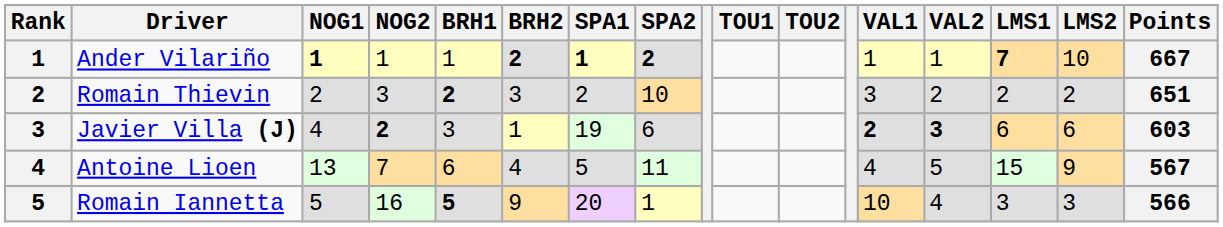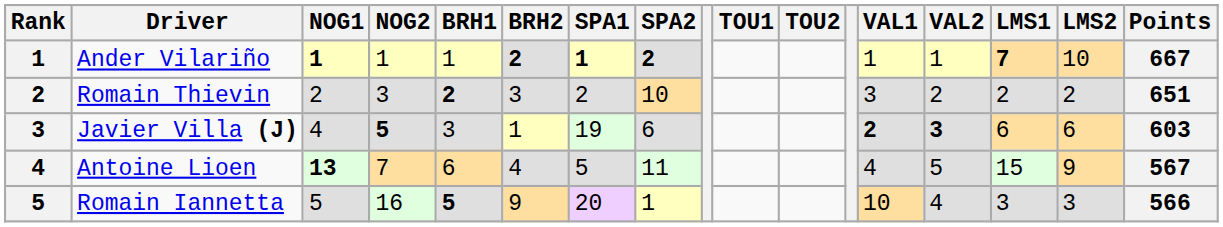 <table class="wikitable" style="font-size:85%;">
 <tr>
 <th>Rank</th>
 <th>Driver</th>
 <th>NOG1</th>
 <th>NOG2</th>
 <th>BRH1</th>
 <th>BRH2</th>
 <th>SPA1</th>
 <th>SPA2</th>
 <th rowspan=6></th>
 <th>TOU1</th>
 <th>TOU2</th>
 <th rowspan=6></th>
 <th>VAL1</th>
 <th>VAL2</th>
 <th>LMS1</th>
 <th>LMS2</th>
 <th>Points</th>
 </tr>
 <tr>
 <th>1</th>
 <td align="left"><a href='#'>Ander Vilariño</a></td>
 <td style="background:#FFFFBF;"><strong>1</strong></td>
 <td style="background:#FFFFBF;">1</td>
 <td style="background:#FFFFBF;">1</td>
 <td style="background:#DFDFDF;"><strong>2</strong></td>
 <td style="background:#FFFFBF;"><strong>1</strong></td>
 <td style="background:#DFDFDF;"><strong>2</strong></td>
 <td></td>
 <td></td>
 <td style="background:#FFFFBF;">1</td>
 <td style="background:#FFFFBF;">1</td>
 <td style="background:#FFDF9F;"><strong>7</strong></td>
 <td style="background:#FFDF9F;">10</td>
 <th>667</th>
 </tr>
 <tr>
 <th>2</th>
 <td align="left"><a href='#'>Romain Thievin</a></td>
 <td style="background:#DFDFDF;">2</td>
 <td style="background:#DFDFDF;">3</td>
 <td style="background:#DFDFDF;"><strong>2</strong></td>
 <td style="background:#DFDFDF;">3</td>
 <td style="background:#DFDFDF;">2</td>
 <td style="background:#FFDF9F;">10</td>
 <td></td>
 <td></td>
 <td style="background:#DFDFDF;">3</td>
 <td style="background:#DFDFDF;">2</td>
 <td style="background:#DFDFDF;">2</td>
 <td style="background:#DFDFDF;">2</td>
 <th>651</th>
 </tr>
 <tr>
 <th>3</th>
 <td align="left"><a href='#'>Javier Villa</a> <strong>(J)</strong></td>
 <td style="background:#DFDFDF;">4</td>
-<td style="background:#DFDFDF;"><strong>2</strong></td>
+<td style="background:#DFDFDF;"><strong>5</strong></td>
 <td style="background:#DFDFDF;">3</td>
 <td style="background:#FFFFBF;">1</td>
 <td style="background:#DFFFDF;">19</td>
 <td style="background:#DFDFDF;">6</td>
 <td></td>
 <td></td>
 <td style="background:#DFDFDF;"><strong>2</strong></td>
 <td style="background:#DFDFDF;"><strong>3</strong></td>
 <td style="background:#FFDF9F;">6</td>
 <td style="background:#FFDF9F;">6</td>
 <th>603</th>
 </tr>
 <tr>
 <th>4</th>
 <td align="left"><a href='#'>Antoine Lioen</a></td>
-<td style="background:#DFFFDF;">13</td>
+<td style="background:#DFFFDF;"><strong>13</strong></td>
 <td style="background:#FFDF9F;">7</td>
 <td style="background:#FFDF9F;">6</td>
 <td style="background:#DFDFDF;">4</td>
 <td style="background:#DFDFDF;">5</td>
 <td style="background:#DFFFDF;">11</td>
 <td></td>
 <td></td>
 <td style="background:#DFDFDF;">4</td>
 <td style="background:#DFDFDF;">5</td>
 <td style="background:#DFFFDF;">15</td>
 <td style="background:#FFDF9F;">9</td>
 <th>567</th>
 </tr>
 <tr>
 <th>5</th>
 <td align="left"><a href='#'>Romain Iannetta</a></td>
 <td style="background:#DFDFDF;">5</td>
 <td style="background:#DFFFDF;">16</td>
 <td style="background:#DFDFDF;"><strong>5</strong></td>
 <td style="background:#FFDF9F;">9</td>
 <td style="background:#EFCFFF;">20</td>
 <td style="background:#FFFFBF;">1</td>
 <td></td>
 <td></td>
 <td style="background:#FFDF9F;">10</td>
 <td style="background:#DFDFDF;">4</td>
 <td style="background:#DFDFDF;">3</td>
 <td style="background:#DFDFDF;">3</td>
 <th>566</th>
 </tr>
 </table>
